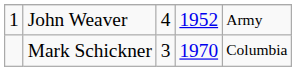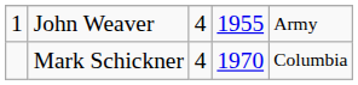 <table class="wikitable">
 <tr>
 </tr>
 <tr>
 <td>1</td>
 <td>John Weaver</td>
 <td>4</td>
-<td><a href='#'>1952</a></td>
+<td><a href='#'>1955</a></td>
 <td style="font-size:80%;">Army</td>
 </tr>
 <tr>
 <td></td>
 <td>Mark Schickner</td>
-<td>3</td>
+<td>4</td>
 <td><a href='#'>1970</a></td>
 <td style="font-size:80%;">Columbia</td>
 </tr>
 </table>
